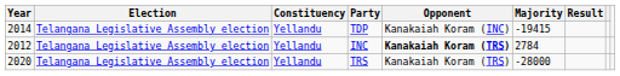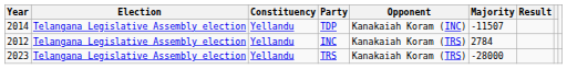 <table class="wikitable">
 <tr>
 <th>Year</th>
 <th>Election</th>
 <th>Constituency</th>
 <th>Party</th>
 <th>Opponent</th>
 <th>Majority</th>
 <th>Result</th>
 <th></th>
 </tr>
 <tr>
 <td>2014</td>
 <td><a href='#'>Telangana Legislative Assembly election</a></td>
 <td><a href='#'>Yellandu</a></td>
 <td><a href='#'>TDP</a></td>
 <td>Kanakaiah Koram (<a href='#'>INC</a>)</td>
-<td>-19415</td>
+<td>-11507</td>
 <td></td>
 <td></td>
 </tr>
 <tr>
 <td>2012</td>
 <td><a href='#'>Telangana Legislative Assembly election</a></td>
 <td><a href='#'>Yellandu</a></td>
 <td><a href='#'>INC</a></td>
-<td><strong>Kanakaiah Koram (<a href='#'>TRS</a>)</strong></td>
+<td>Kanakaiah Koram (<a href='#'>TRS</a>)</td>
 <td>2784</td>
 <td></td>
 <td></td>
 <td></td>
 </tr>
 <tr>
-<td>2020</td>
+<td>2023</td>
 <td><a href='#'>Telangana Legislative Assembly election</a></td>
 <td><a href='#'>Yellandu</a></td>
 <td><a href='#'>TRS</a></td>
 <td>Kanakaiah Koram (<a href='#'>TRS</a>)</td>
 <td>-28000</td>
 <td></td>
 <td></td>
 </tr>
 </table>
